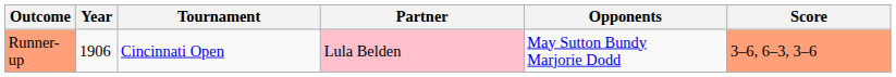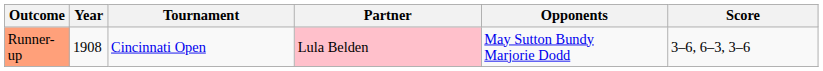 <table class='sortable wikitable'>
 <tr>
 <th style="width:65px">Outcome</th>
 <th style="width:35px">Year</th>
 <th style="width:200px">Tournament</th>
 <th style="width:200px">Partner</th>
 <th style="width:200px">Opponents</th>
 <th style="width:160px" class="unsortable">Score</th>
 </tr>
 <tr>
 <td style="background:#ffa07a;">Runner-up</td>
-<td>1906</td>
+<td>1908</td>
 <td><a href='#'>Cincinnati Open</a></td>
 <td style="background: pink;"> Lula Belden</td>
 <td> <a href='#'>May Sutton Bundy</a><br>  <a href='#'>Marjorie Dodd</a></td>
-<td style="background: lightsalmon;">3–6, 6–3, 3–6</td>
+<td>3–6, 6–3, 3–6</td>
 </tr>
 </table>
